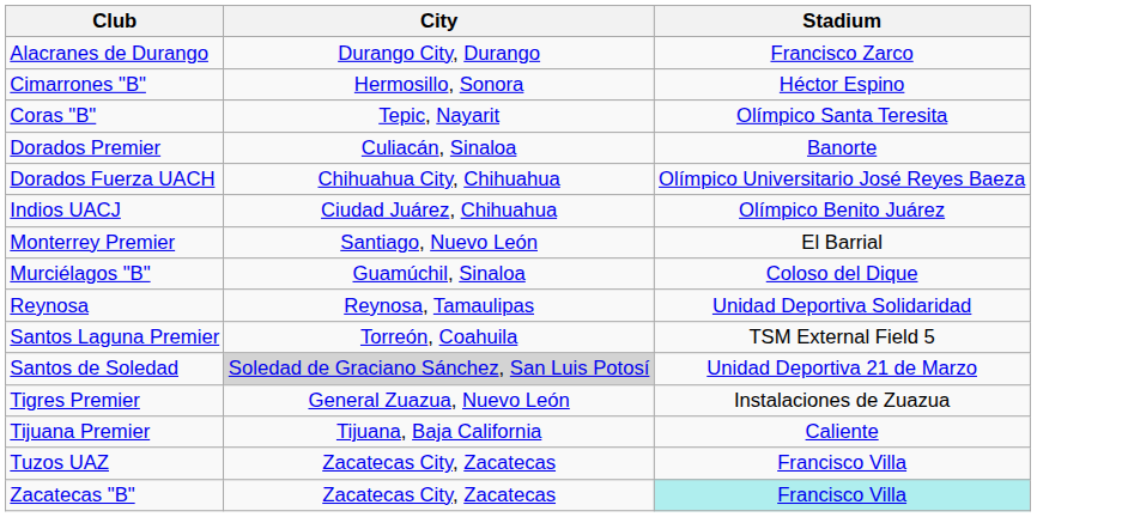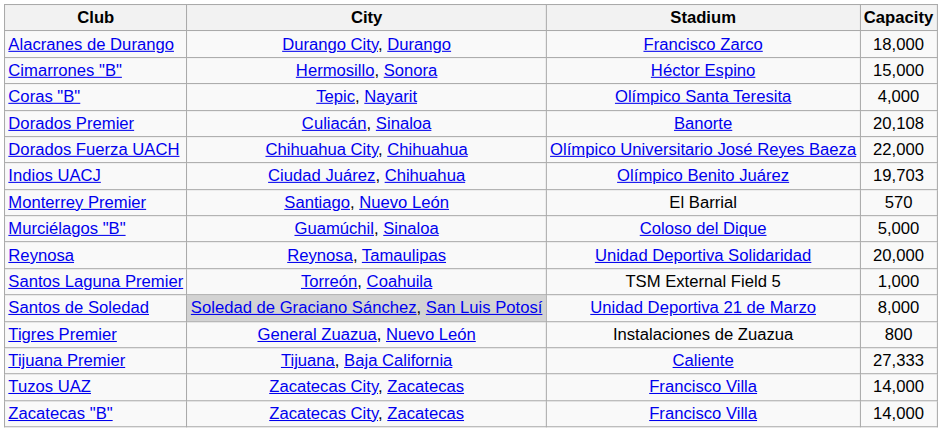 <table class="wikitable sortable" style="text-align: center;">
 <tr>
 <th>Club</th>
 <th>City</th>
 <th>Stadium</th>
+<th>Capacity</th>
 </tr>
 <tr>
 <td align="left"><a href='#'>Alacranes de Durango</a></td>
 <td><a href='#'>Durango City</a>, <a href='#'>Durango</a></td>
 <td><a href='#'>Francisco Zarco</a></td>
+<td>18,000</td>
 </tr>
 <tr>
 <td align="left"><a href='#'>Cimarrones "B"</a></td>
 <td><a href='#'>Hermosillo</a>, <a href='#'>Sonora</a></td>
 <td><a href='#'>Héctor Espino</a></td>
+<td>15,000</td>
 </tr>
 <tr>
 <td align="left"><a href='#'>Coras "B"</a></td>
 <td><a href='#'>Tepic</a>, <a href='#'>Nayarit</a></td>
 <td><a href='#'>Olímpico Santa Teresita</a></td>
+<td>4,000</td>
 </tr>
 <tr>
 <td align="left"><a href='#'>Dorados Premier</a></td>
 <td><a href='#'>Culiacán</a>, <a href='#'>Sinaloa</a></td>
 <td><a href='#'>Banorte</a></td>
+<td>20,108</td>
 </tr>
 <tr>
 <td align="left"><a href='#'>Dorados Fuerza UACH</a></td>
 <td><a href='#'>Chihuahua City</a>, <a href='#'>Chihuahua</a></td>
 <td><a href='#'>Olímpico Universitario José Reyes Baeza</a></td>
+<td>22,000</td>
 </tr>
 <tr>
 <td align="left"><a href='#'>Indios UACJ</a></td>
 <td><a href='#'>Ciudad Juárez</a>, <a href='#'>Chihuahua</a></td>
 <td><a href='#'>Olímpico Benito Juárez</a></td>
+<td>19,703</td>
 </tr>
 <tr>
 <td align="left"><a href='#'>Monterrey Premier</a></td>
 <td><a href='#'>Santiago</a>, <a href='#'>Nuevo León</a></td>
 <td>El Barrial</td>
+<td>570</td>
 </tr>
 <tr>
 <td align="left"><a href='#'>Murciélagos "B"</a></td>
 <td><a href='#'>Guamúchil</a>, <a href='#'>Sinaloa</a></td>
 <td><a href='#'>Coloso del Dique</a></td>
+<td>5,000</td>
 </tr>
 <tr>
 <td align="left"><a href='#'>Reynosa</a></td>
 <td><a href='#'>Reynosa</a>, <a href='#'>Tamaulipas</a></td>
 <td><a href='#'>Unidad Deportiva Solidaridad</a></td>
+<td>20,000</td>
 </tr>
 <tr>
 <td align="left"><a href='#'>Santos Laguna Premier</a></td>
 <td><a href='#'>Torreón</a>, <a href='#'>Coahuila</a></td>
 <td>TSM External Field 5</td>
+<td>1,000</td>
 </tr>
 <tr>
 <td align="left"><a href='#'>Santos de Soledad</a></td>
 <td style="background: lightgrey;"><a href='#'>Soledad de Graciano Sánchez</a>, <a href='#'>San Luis Potosí</a></td>
 <td><a href='#'>Unidad Deportiva 21 de Marzo</a></td>
+<td>8,000</td>
 </tr>
 <tr>
 <td align="left"><a href='#'>Tigres Premier</a></td>
 <td><a href='#'>General Zuazua</a>, <a href='#'>Nuevo León</a></td>
 <td>Instalaciones de Zuazua</td>
+<td>800</td>
 </tr>
 <tr>
 <td align="left"><a href='#'>Tijuana  Premier</a></td>
 <td><a href='#'>Tijuana</a>, <a href='#'>Baja California</a></td>
 <td><a href='#'>Caliente</a></td>
+<td>27,333</td>
 </tr>
 <tr>
 <td align="left"><a href='#'>Tuzos UAZ</a></td>
 <td><a href='#'>Zacatecas City</a>, <a href='#'>Zacatecas</a></td>
 <td><a href='#'>Francisco Villa</a></td>
+<td>14,000</td>
 </tr>
 <tr>
 <td align="left"><a href='#'>Zacatecas "B"</a></td>
 <td><a href='#'>Zacatecas City</a>, <a href='#'>Zacatecas</a></td>
-<td style="background: paleturquoise;"><a href='#'>Francisco Villa</a></td>
+<td><a href='#'>Francisco Villa</a></td>
+<td>14,000</td>
 </tr>
 </table>
